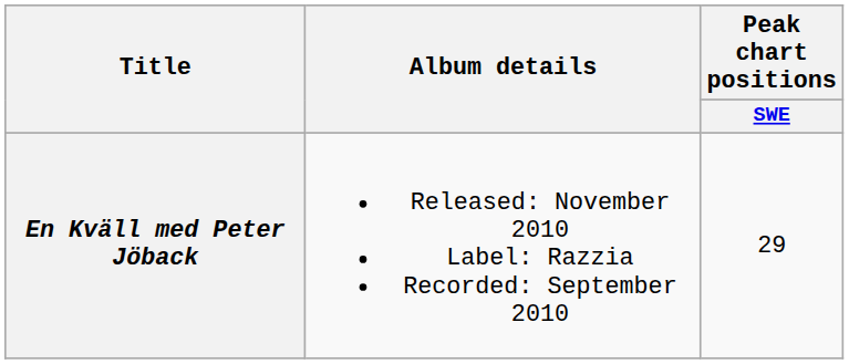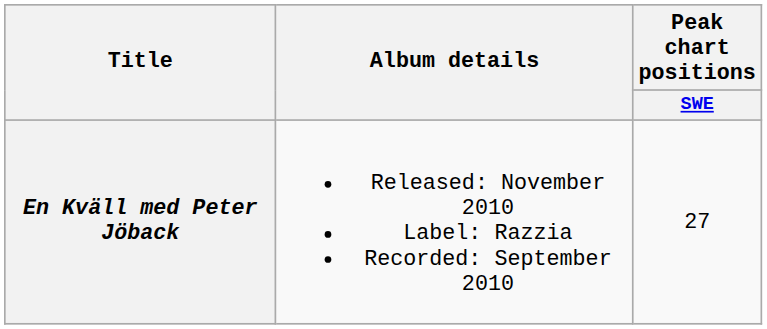 <table class="wikitable plainrowheaders" style="text-align:center;" border="1">
 <tr>
 <th scope="col" rowspan="2" style="width:12em;">Title</th>
 <th scope="col" rowspan="2" style="width:16em;">Album details</th>
 <th scope="col" colspan="1">Peak chart<br>positions</th>
 </tr>
 <tr>
 <th scope="col" style="width:3em; font-size:85%"><a href='#'>SWE</a><br></th>
 </tr>
 <tr>
 <th scope="row"><em>En Kväll med Peter Jöback</em></th>
 <td><br><ul><li>Released: November 2010</li><li>Label: Razzia</li><li>Recorded: September 2010</li></ul></td>
-<td>29</td>
+<td>27</td>
 </tr>
 </table>
